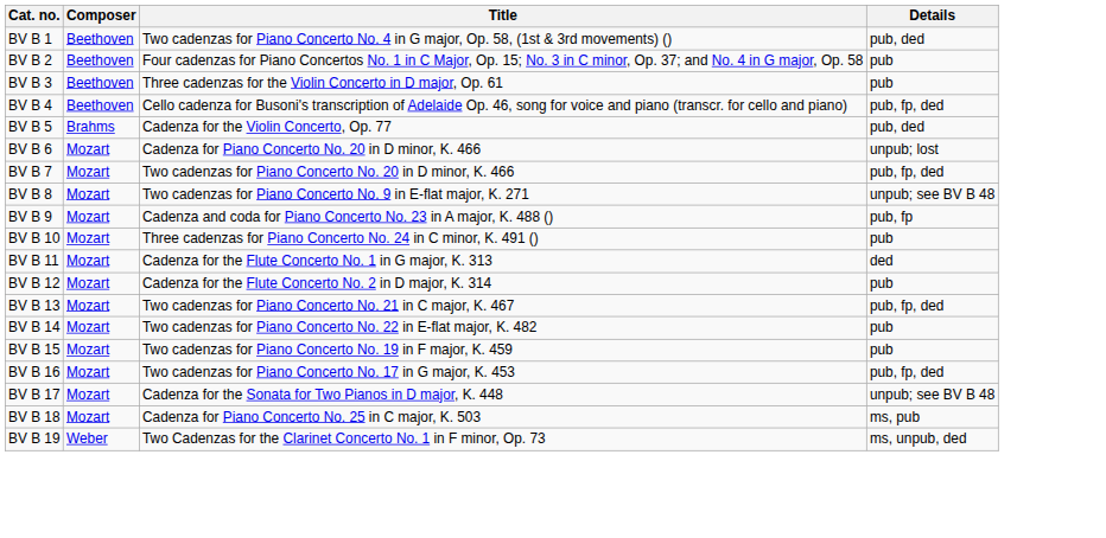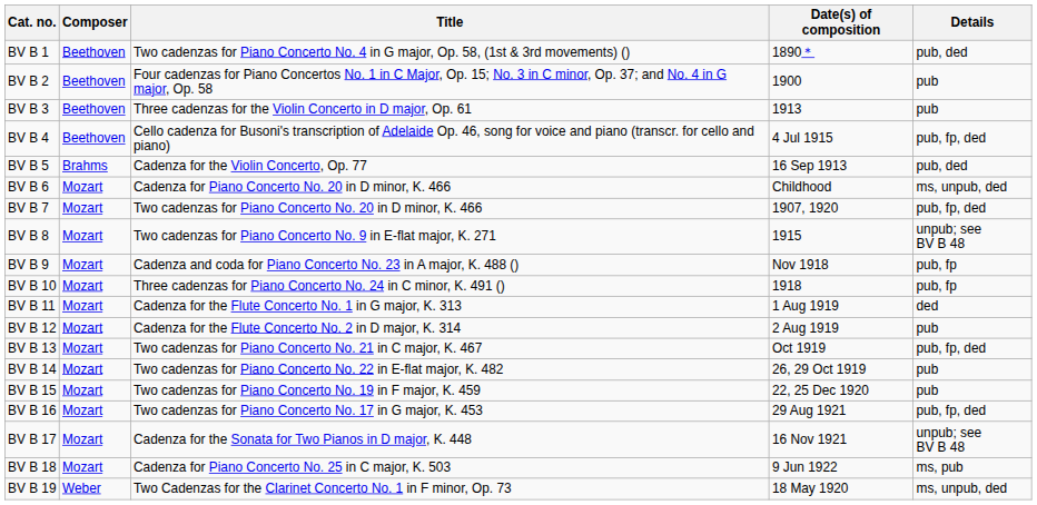 <table class="wikitable" border="1">
 <tr>
 <th width="50">Cat. no.</th>
 <th>Composer</th>
 <th>Title</th>
+<th>Date(s) of composition</th>
 <th>Details</th>
 </tr>
 <tr>
 <td>BV B 1</td>
 <td><a href='#'>Beethoven</a></td>
 <td>Two cadenzas for <a href='#'>Piano Concerto No. 4</a> in G major, Op. 58, (1st & 3rd movements) ()</td>
+<td>1890<a href='#'>＊</a></td>
 <td>pub, ded</td>
 </tr>
 <tr>
 <td>BV B 2</td>
 <td><a href='#'>Beethoven</a></td>
 <td>Four cadenzas for Piano Concertos <a href='#'>No. 1 in C Major</a>, Op. 15; <a href='#'>No. 3 in C minor</a>, Op. 37; and <a href='#'>No. 4 in G major</a>, Op. 58</td>
+<td>1900</td>
 <td>pub</td>
 </tr>
 <tr>
 <td>BV B 3</td>
 <td><a href='#'>Beethoven</a></td>
 <td>Three cadenzas for the <a href='#'>Violin Concerto in D major</a>, Op. 61</td>
+<td>1913</td>
 <td>pub</td>
 </tr>
 <tr>
 <td>BV B 4</td>
 <td><a href='#'>Beethoven</a></td>
 <td>Cello cadenza for Busoni's transcription of <a href='#'>Adelaide</a> Op. 46, song for voice and piano (transcr. for cello and piano)</td>
+<td>4 Jul 1915</td>
 <td>pub, fp, ded</td>
 </tr>
 <tr>
 <td>BV B 5</td>
 <td><a href='#'>Brahms</a></td>
 <td>Cadenza for the <a href='#'>Violin Concerto</a>, Op. 77</td>
+<td>16 Sep 1913</td>
 <td>pub, ded</td>
 </tr>
 <tr>
 <td>BV B 6</td>
 <td><a href='#'>Mozart</a></td>
 <td>Cadenza for <a href='#'>Piano Concerto No. 20</a> in D minor, K. 466</td>
-<td>unpub; lost</td>
+<td>Childhood</td>
+<td>ms, unpub, ded</td>
 </tr>
 <tr>
 <td>BV B 7</td>
 <td><a href='#'>Mozart</a></td>
 <td>Two cadenzas for <a href='#'>Piano Concerto No. 20</a> in D minor, K. 466</td>
+<td>1907, 1920</td>
 <td>pub, fp, ded</td>
 </tr>
 <tr>
 <td>BV B 8</td>
 <td><a href='#'>Mozart</a></td>
 <td>Two cadenzas for <a href='#'>Piano Concerto No. 9</a> in E-flat major, K. 271</td>
+<td>1915</td>
 <td>unpub; see BV B 48</td>
 </tr>
 <tr>
 <td>BV B 9</td>
 <td><a href='#'>Mozart</a></td>
 <td>Cadenza and coda for <a href='#'>Piano Concerto No. 23</a> in A major, K. 488 ()</td>
+<td>Nov 1918</td>
 <td>pub, fp</td>
 </tr>
 <tr>
 <td>BV B 10</td>
 <td><a href='#'>Mozart</a></td>
 <td>Three cadenzas for <a href='#'>Piano Concerto No. 24</a> in C minor, K. 491 ()</td>
-<td>pub</td>
+<td>1918</td>
+<td>pub, fp</td>
 </tr>
 <tr>
 <td>BV B 11</td>
 <td><a href='#'>Mozart</a></td>
 <td>Cadenza for the <a href='#'>Flute Concerto No. 1</a> in G major, K. 313</td>
+<td>1 Aug 1919</td>
 <td>ded</td>
 </tr>
 <tr>
 <td>BV B 12</td>
 <td><a href='#'>Mozart</a></td>
 <td>Cadenza for the <a href='#'>Flute Concerto No. 2</a> in D major, K. 314</td>
+<td>2 Aug 1919</td>
 <td>pub</td>
 </tr>
 <tr>
 <td>BV B 13</td>
 <td><a href='#'>Mozart</a></td>
 <td>Two cadenzas for <a href='#'>Piano Concerto No. 21</a> in C major, K. 467</td>
+<td>Oct 1919</td>
 <td>pub, fp, ded</td>
 </tr>
 <tr>
 <td>BV B 14</td>
 <td><a href='#'>Mozart</a></td>
 <td>Two cadenzas for <a href='#'>Piano Concerto No. 22</a> in E-flat major, K. 482</td>
+<td>26, 29 Oct 1919</td>
 <td>pub</td>
 </tr>
 <tr>
 <td>BV B 15</td>
 <td><a href='#'>Mozart</a></td>
 <td>Two cadenzas for <a href='#'>Piano Concerto No. 19</a> in F major, K. 459</td>
+<td>22, 25 Dec 1920</td>
 <td>pub</td>
 </tr>
 <tr>
 <td>BV B 16</td>
 <td><a href='#'>Mozart</a></td>
 <td>Two cadenzas for <a href='#'>Piano Concerto No. 17</a> in G major, K. 453</td>
+<td>29 Aug 1921</td>
 <td>pub, fp, ded</td>
 </tr>
 <tr>
 <td>BV B 17</td>
 <td><a href='#'>Mozart</a></td>
 <td>Cadenza for the <a href='#'>Sonata for Two Pianos in D major</a>, K. 448</td>
+<td>16 Nov 1921</td>
 <td>unpub; see BV B 48</td>
 </tr>
 <tr>
 <td>BV B 18</td>
 <td><a href='#'>Mozart</a></td>
 <td>Cadenza for <a href='#'>Piano Concerto No. 25</a> in C major, K. 503</td>
+<td>9 Jun 1922</td>
 <td>ms, pub</td>
 </tr>
 <tr>
 <td>BV B 19</td>
 <td><a href='#'>Weber</a></td>
 <td>Two Cadenzas for the <a href='#'>Clarinet Concerto No. 1</a> in F minor, Op. 73</td>
+<td>18 May 1920</td>
 <td>ms, unpub, ded</td>
 </tr>
 </table>
